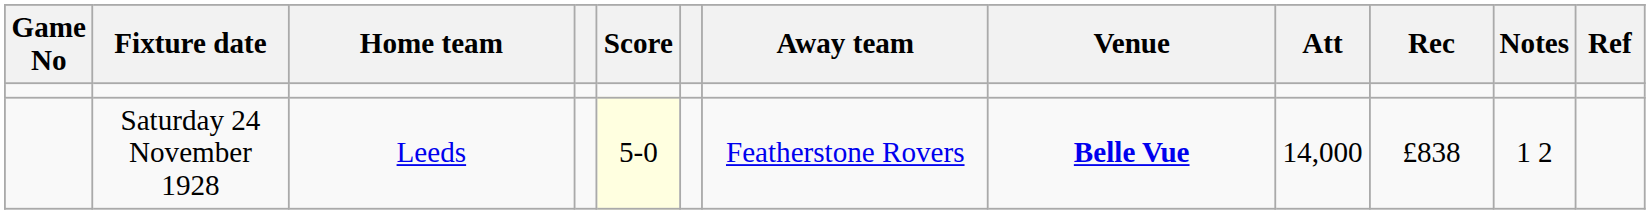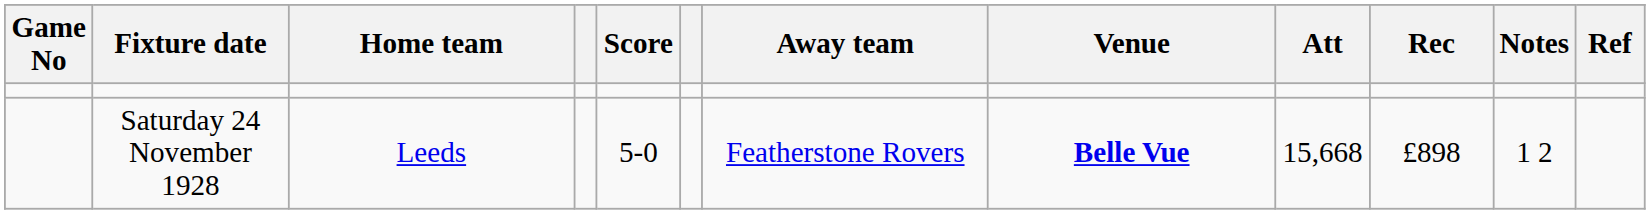 <table class="wikitable" style="text-align:center;">
 <tr>
 <th width=20 abbr="No">Game No</th>
 <th width=100 abbr="Date">Fixture date</th>
 <th width=150 abbr="Home team">Home team</th>
 <th width=5 abbr="space"></th>
 <th width=20 abbr="Score">Score</th>
 <th width=5 abbr="space"></th>
 <th width=150 abbr="Away team">Away team</th>
 <th width=150 abbr="Venue">Venue</th>
 <th width=45 abbr="Att">Att</th>
 <th width=60 abbr="Rec">Rec</th>
 <th width=20 abbr="Notes">Notes</th>
 <th width=30 abbr="Ref">Ref</th>
 </tr>
 <tr>
 <td></td>
 <td></td>
 <td></td>
 <td></td>
 <td></td>
 <td></td>
 <td></td>
 <td></td>
 <td></td>
 <td></td>
 <td></td>
 </tr>
 <tr>
 <td></td>
 <td>Saturday 24 November 1928</td>
 <td><a href='#'>Leeds</a></td>
 <td></td>
-<td style="background: lightyellow;">5-0</td>
+<td>5-0</td>
 <td></td>
 <td><a href='#'>Featherstone Rovers</a></td>
 <td><strong><a href='#'>Belle Vue</a></strong></td>
-<td>14,000</td>
-<td>£838</td>
+<td>15,668</td>
+<td>£898</td>
 <td>1 2</td>
 <td></td>
 </tr>
 </table>
